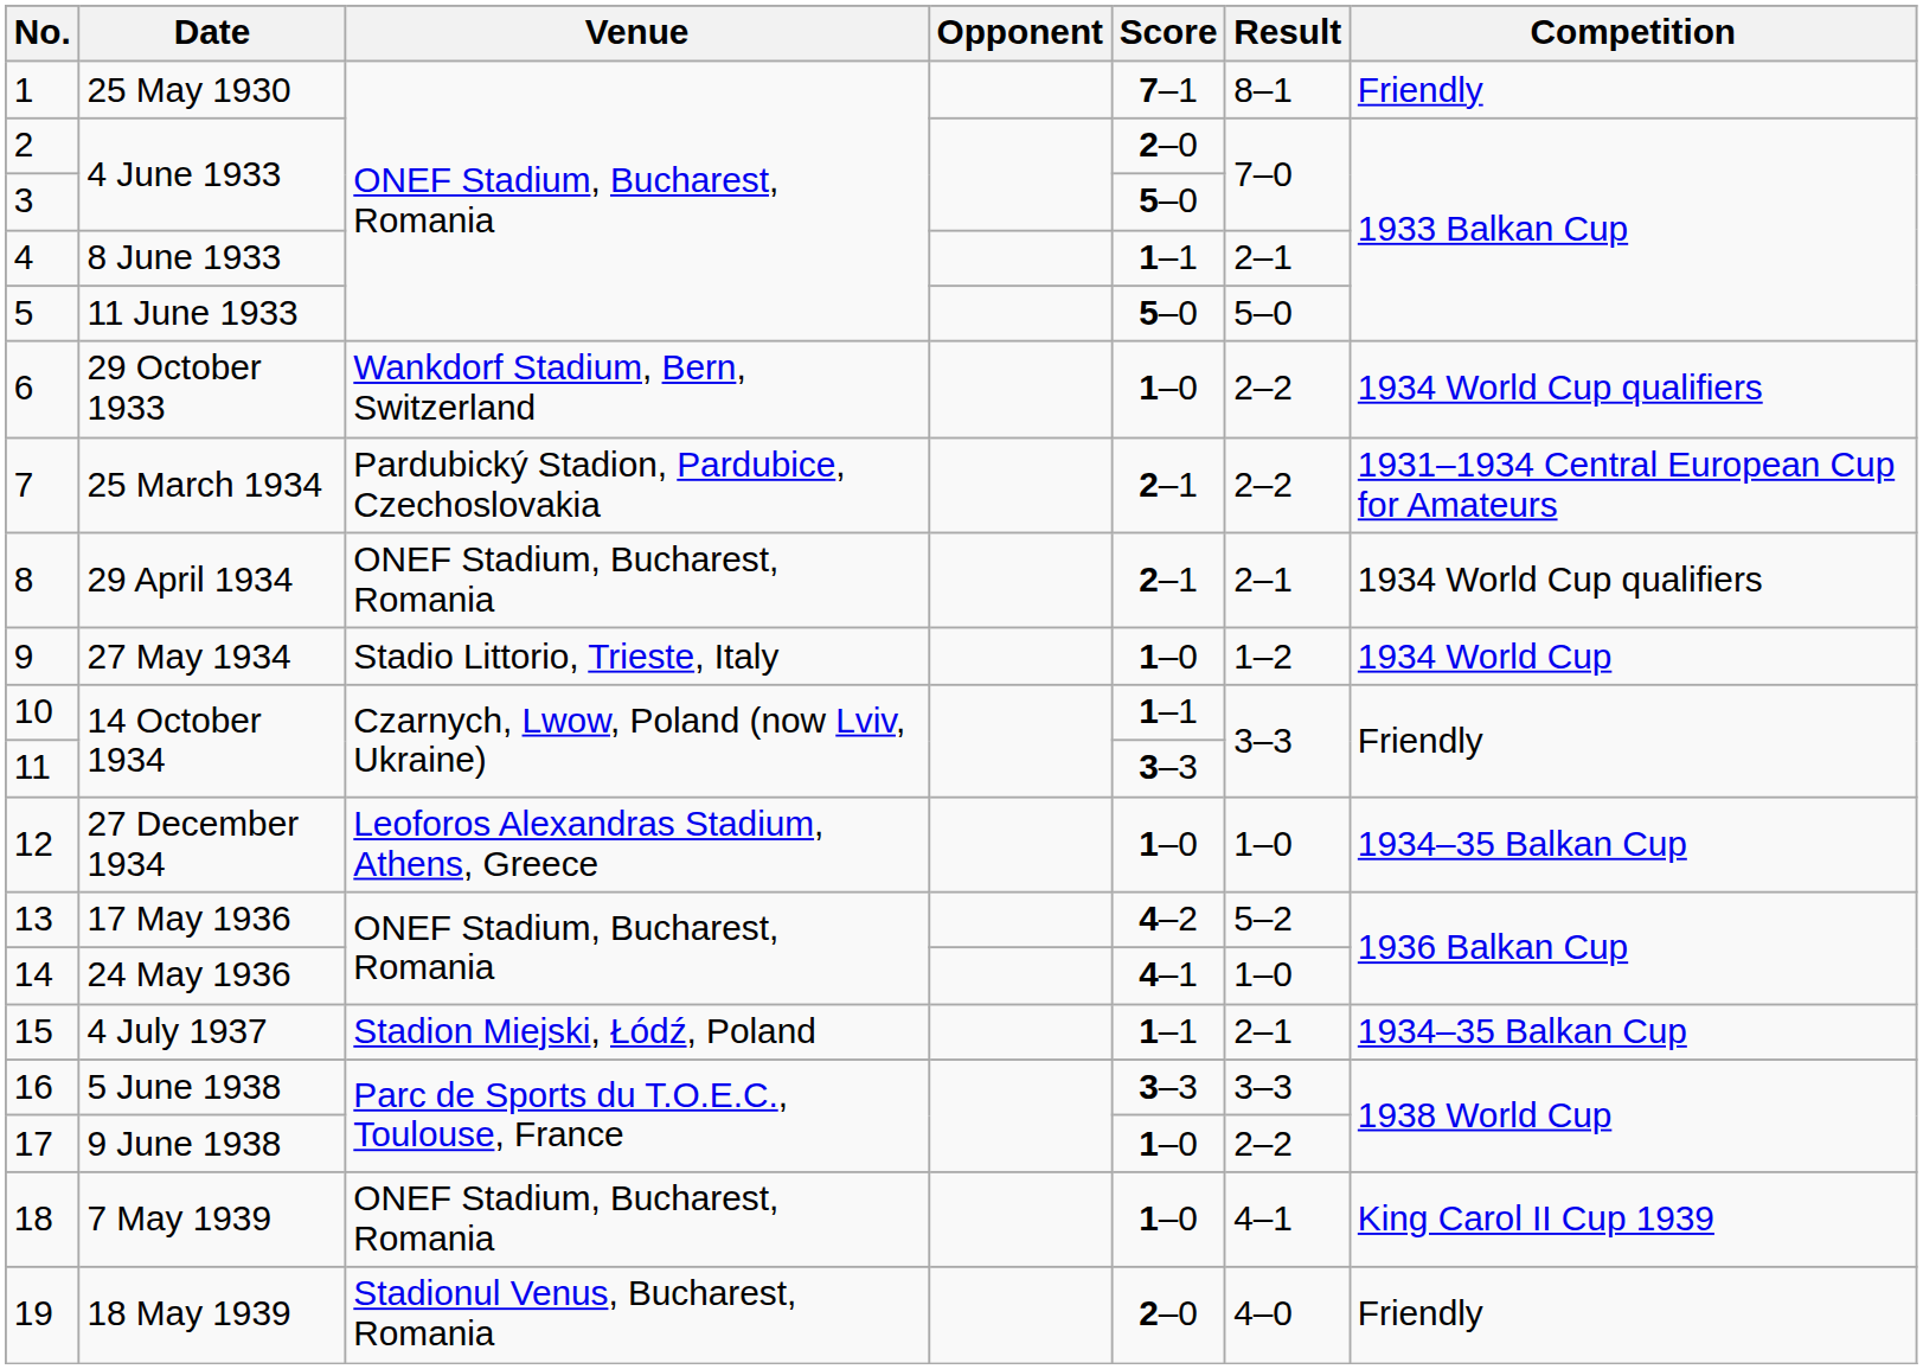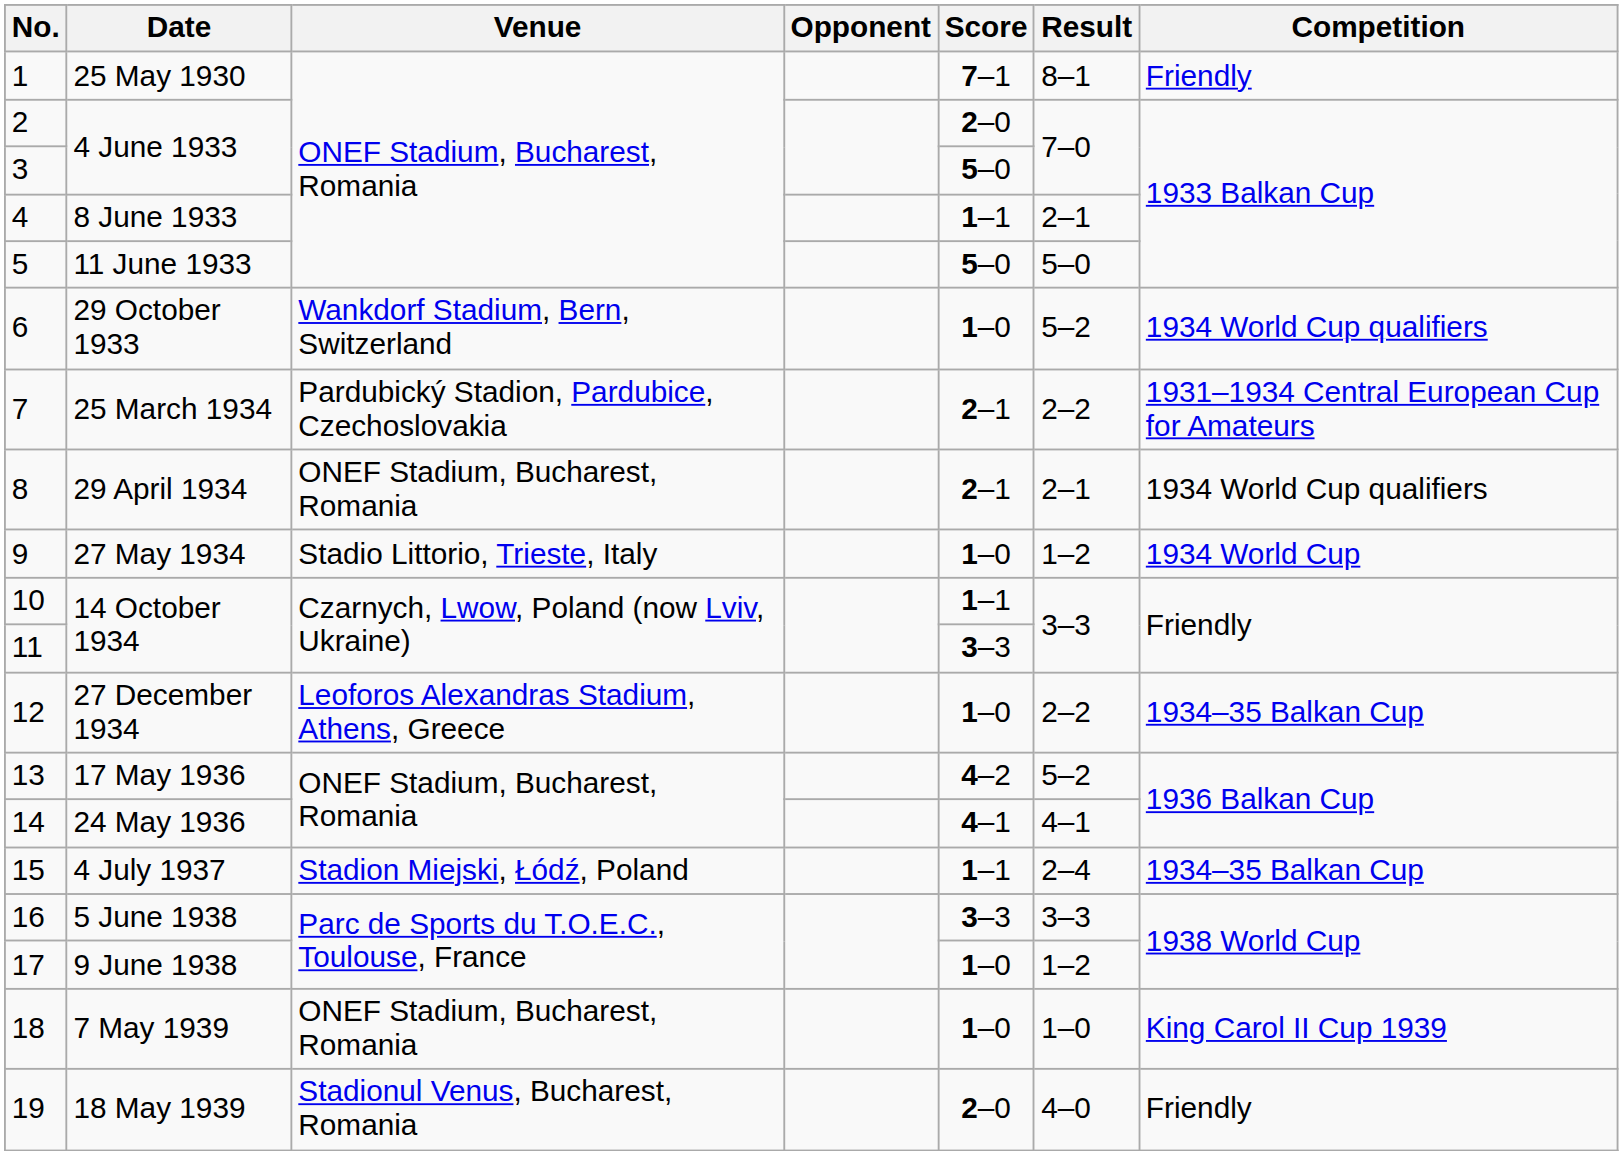 <table class="wikitable sortable plainrowheaders">
 <tr>
 <th scope=col>No.</th>
 <th scope=col>Date</th>
 <th scope=col>Venue</th>
 <th scope=col>Opponent</th>
 <th scope=col>Score</th>
 <th scope=col>Result</th>
 <th scope=col>Competition</th>
 </tr>
 <tr>
 <td>1</td>
 <td>25 May 1930</td>
 <td rowspan="5"><a href='#'>ONEF Stadium</a>, <a href='#'>Bucharest</a>, Romania</td>
 <td></td>
 <td align="center"><strong>7</strong>–1</td>
 <td>8–1</td>
 <td><a href='#'>Friendly</a></td>
 </tr>
 <tr>
 <td>2</td>
 <td rowspan="2">4 June 1933</td>
 <td rowspan="2"></td>
 <td align="center"><strong>2</strong>–0</td>
 <td rowspan="2">7–0</td>
 <td rowspan="4"><a href='#'>1933 Balkan Cup</a></td>
 </tr>
 <tr>
 <td>3</td>
 <td align="center"><strong>5</strong>–0</td>
 </tr>
 <tr>
 <td>4</td>
 <td>8 June 1933</td>
 <td></td>
 <td align="center"><strong>1</strong>–1</td>
 <td>2–1</td>
 </tr>
 <tr>
 <td>5</td>
 <td>11 June 1933</td>
 <td></td>
 <td align="center"><strong>5</strong>–0</td>
 <td>5–0</td>
 </tr>
 <tr>
 <td>6</td>
 <td>29 October 1933</td>
 <td><a href='#'>Wankdorf Stadium</a>, <a href='#'>Bern</a>, Switzerland</td>
 <td></td>
 <td align="center"><strong>1</strong>–0</td>
-<td>2–2</td>
+<td>5–2</td>
 <td><a href='#'>1934 World Cup qualifiers</a></td>
 </tr>
 <tr>
 <td>7</td>
 <td>25 March 1934</td>
 <td>Pardubický Stadion, <a href='#'>Pardubice</a>, Czechoslovakia</td>
 <td></td>
 <td align="center"><strong>2</strong>–1</td>
 <td>2–2</td>
 <td><a href='#'>1931–1934 Central European Cup for Amateurs</a></td>
 </tr>
 <tr>
 <td>8</td>
 <td>29 April 1934</td>
 <td>ONEF Stadium, Bucharest, Romania</td>
 <td></td>
 <td align="center"><strong>2</strong>–1</td>
 <td>2–1</td>
 <td>1934 World Cup qualifiers</td>
 </tr>
 <tr>
 <td>9</td>
 <td>27 May 1934</td>
 <td>Stadio Littorio, <a href='#'>Trieste</a>, Italy</td>
 <td></td>
 <td align="center"><strong>1</strong>–0</td>
 <td>1–2</td>
 <td><a href='#'>1934 World Cup</a></td>
 </tr>
 <tr>
 <td>10</td>
 <td rowspan="2">14 October 1934</td>
 <td rowspan="2">Czarnych, <a href='#'>Lwow</a>, Poland (now <a href='#'>Lviv</a>, Ukraine)</td>
 <td rowspan="2"></td>
 <td align="center"><strong>1</strong>–1</td>
 <td rowspan="2">3–3</td>
 <td rowspan="2">Friendly</td>
 </tr>
 <tr>
 <td>11</td>
 <td align="center"><strong>3</strong>–3</td>
 </tr>
 <tr>
 <td>12</td>
 <td>27 December 1934</td>
 <td><a href='#'>Leoforos Alexandras Stadium</a>, <a href='#'>Athens</a>, Greece</td>
 <td></td>
 <td align="center"><strong>1</strong>–0</td>
-<td>1–0</td>
+<td>2–2</td>
 <td><a href='#'>1934–35 Balkan Cup</a></td>
 </tr>
 <tr>
 <td>13</td>
 <td>17 May 1936</td>
 <td rowspan="2">ONEF Stadium, Bucharest, Romania</td>
 <td></td>
 <td align="center"><strong>4</strong>–2</td>
 <td>5–2</td>
 <td rowspan="2"><a href='#'>1936 Balkan Cup</a></td>
 </tr>
 <tr>
 <td>14</td>
 <td>24 May 1936</td>
 <td></td>
 <td align="center"><strong>4</strong>–1</td>
-<td>1–0</td>
+<td>4–1</td>
 </tr>
 <tr>
 <td>15</td>
 <td>4 July 1937</td>
 <td><a href='#'>Stadion Miejski</a>, <a href='#'>Łódź</a>, Poland</td>
 <td></td>
 <td align="center"><strong>1</strong>–1</td>
-<td>2–1</td>
+<td>2–4</td>
 <td><a href='#'>1934–35 Balkan Cup</a></td>
 </tr>
 <tr>
 <td>16</td>
 <td>5 June 1938</td>
 <td rowspan="2"><a href='#'>Parc de Sports du T.O.E.C.</a>, <a href='#'>Toulouse</a>, France</td>
 <td rowspan="2"></td>
 <td align="center"><strong>3</strong>–3</td>
 <td>3–3</td>
 <td rowspan="2"><a href='#'>1938 World Cup</a></td>
 </tr>
 <tr>
 <td>17</td>
 <td>9 June 1938</td>
 <td align="center"><strong>1</strong>–0</td>
-<td>2–2</td>
+<td>1–2</td>
 </tr>
 <tr>
 <td>18</td>
 <td>7 May 1939</td>
 <td>ONEF Stadium, Bucharest, Romania</td>
 <td></td>
 <td align="center"><strong>1</strong>–0</td>
-<td>4–1</td>
+<td>1–0</td>
 <td><a href='#'>King Carol II Cup 1939</a></td>
 </tr>
 <tr>
 <td>19</td>
 <td>18 May 1939</td>
 <td><a href='#'>Stadionul Venus</a>, Bucharest, Romania</td>
 <td></td>
 <td align="center"><strong>2</strong>–0</td>
 <td>4–0</td>
 <td>Friendly</td>
 </tr>
 <tr>
 </tr>
 </table>
